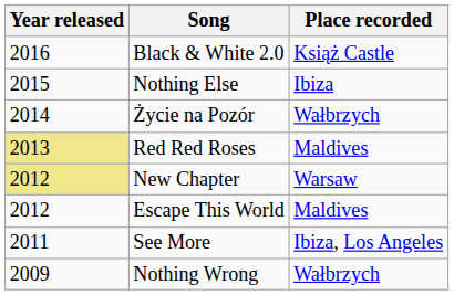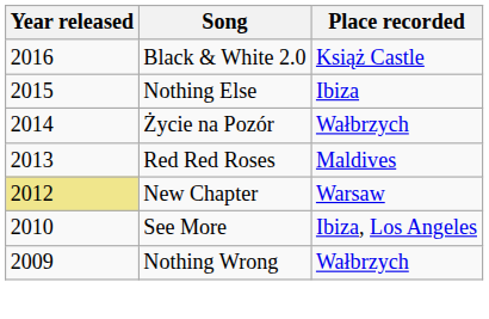 <table class="wikitable">
 <tr>
 <th>Year released</th>
 <th>Song</th>
 <th>Place recorded</th>
 </tr>
 <tr>
 <td>2016</td>
 <td>Black & White 2.0</td>
 <td><a href='#'>Książ Castle</a></td>
 </tr>
 <tr>
 <td>2015</td>
 <td>Nothing Else</td>
 <td><a href='#'>Ibiza</a></td>
 </tr>
 <tr>
 <td>2014</td>
 <td>Życie na Pozór</td>
 <td><a href='#'>Wałbrzych</a></td>
 </tr>
 <tr>
-<td style="background: khaki;">2013</td>
+<td>2013</td>
 <td>Red Red Roses</td>
 <td><a href='#'>Maldives</a></td>
 </tr>
 <tr>
 <td style="background: khaki;">2012</td>
 <td>New Chapter</td>
 <td><a href='#'>Warsaw</a></td>
 </tr>
 <tr>
-<td>2012</td>
-<td>Escape This World</td>
-<td><a href='#'>Maldives</a></td>
-</tr>
-<tr>
-<td>2011</td>
+<td>2010</td>
 <td>See More</td>
 <td><a href='#'>Ibiza</a>, <a href='#'>Los Angeles</a></td>
 </tr>
 <tr>
 <td>2009</td>
 <td>Nothing Wrong</td>
 <td><a href='#'>Wałbrzych</a></td>
 </tr>
 </table>
